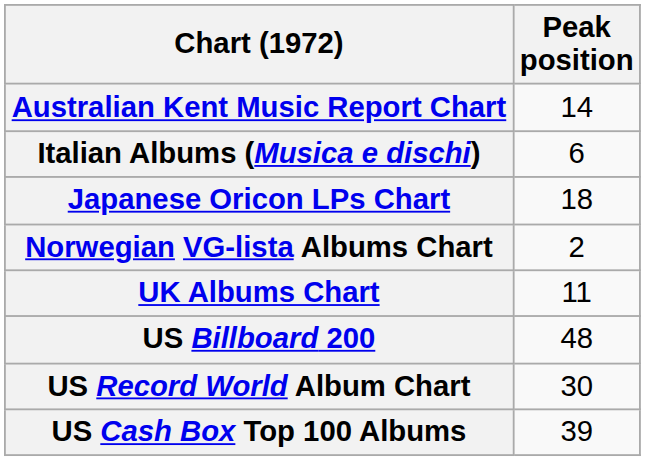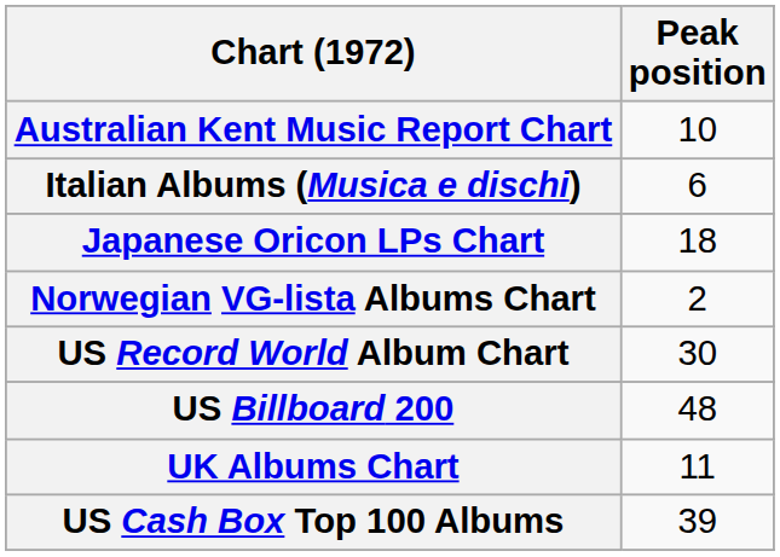 <table class="wikitable sortable plainrowheaders">
 <tr>
 <th>Chart (1972)</th>
 <th>Peak<br>position</th>
 </tr>
 <tr>
 <th scope="row"><a href='#'>Australian Kent Music Report Chart</a></th>
-<td align=center>14</td>
+<td align=center>10</td>
 </tr>
 <tr>
 <th scope="row">Italian Albums (<em><a href='#'>Musica e dischi</a></em>)</th>
 <td align=center>6</td>
 </tr>
 <tr>
 <th scope="row"><a href='#'>Japanese Oricon LPs Chart</a></th>
 <td align=center>18</td>
 </tr>
 <tr>
 <th scope="row"><a href='#'>Norwegian</a> <a href='#'>VG-lista</a> Albums Chart</th>
 <td align=center>2</td>
 </tr>
 <tr>
-<th scope="row"><a href='#'>UK Albums Chart</a></th>
-<td align=center>11</td>
+<th scope="row">US <em><a href='#'>Record World</a></em> Album Chart</th>
+<td align=center>30</td>
 </tr>
 <tr>
 <th scope="row">US <a href='#'><em>Billboard</em> 200</a></th>
 <td align=center>48</td>
 </tr>
 <tr>
-<th scope="row">US <em><a href='#'>Record World</a></em> Album Chart</th>
-<td align=center>30</td>
+<th scope="row"><a href='#'>UK Albums Chart</a></th>
+<td align=center>11</td>
 </tr>
 <tr>
 <th scope="row">US <em><a href='#'>Cash Box</a></em> Top 100 Albums</th>
 <td align=center>39</td>
 </tr>
 </table>
